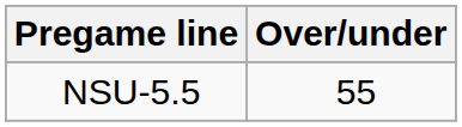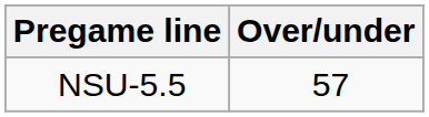 <table class="wikitable">
 <tr align="center">
 <th style=>Pregame line</th>
 <th style=>Over/under</th>
 </tr>
 <tr align="center">
 <td> NSU-5.5</td>
-<td> 55</td>
+<td> 57</td>
 </tr>
 </table>
